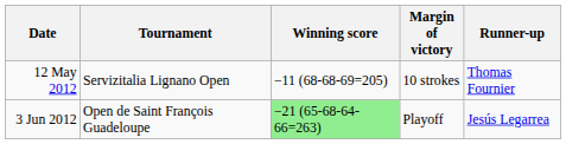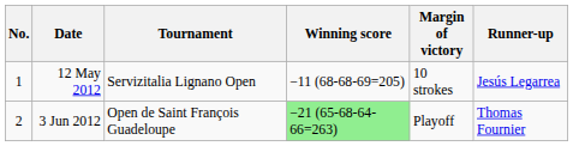 <table class="wikitable" style="font-size:95%;">
 <tr>
+<th>No.</th>
 <th>Date</th>
 <th>Tournament</th>
 <th>Winning score</th>
 <th>Margin of<br>victory</th>
 <th>Runner-up</th>
 </tr>
 <tr>
+<td align=center>1</td>
 <td align=right>12 May <a href='#'>2012</a></td>
 <td>Servizitalia Lignano Open</td>
 <td>−11 (68-68-69=205)</td>
 <td>10 strokes</td>
-<td> <a href='#'>Thomas Fournier</a></td>
+<td> <a href='#'>Jesús Legarrea</a></td>
 </tr>
 <tr>
+<td align=center>2</td>
 <td align=right>3 Jun 2012</td>
 <td>Open de Saint François Guadeloupe</td>
 <td style="background: lightgreen;">−21 (65-68-64-66=263)</td>
 <td>Playoff</td>
-<td> <a href='#'>Jesús Legarrea</a></td>
+<td> <a href='#'>Thomas Fournier</a></td>
 </tr>
 </table>
